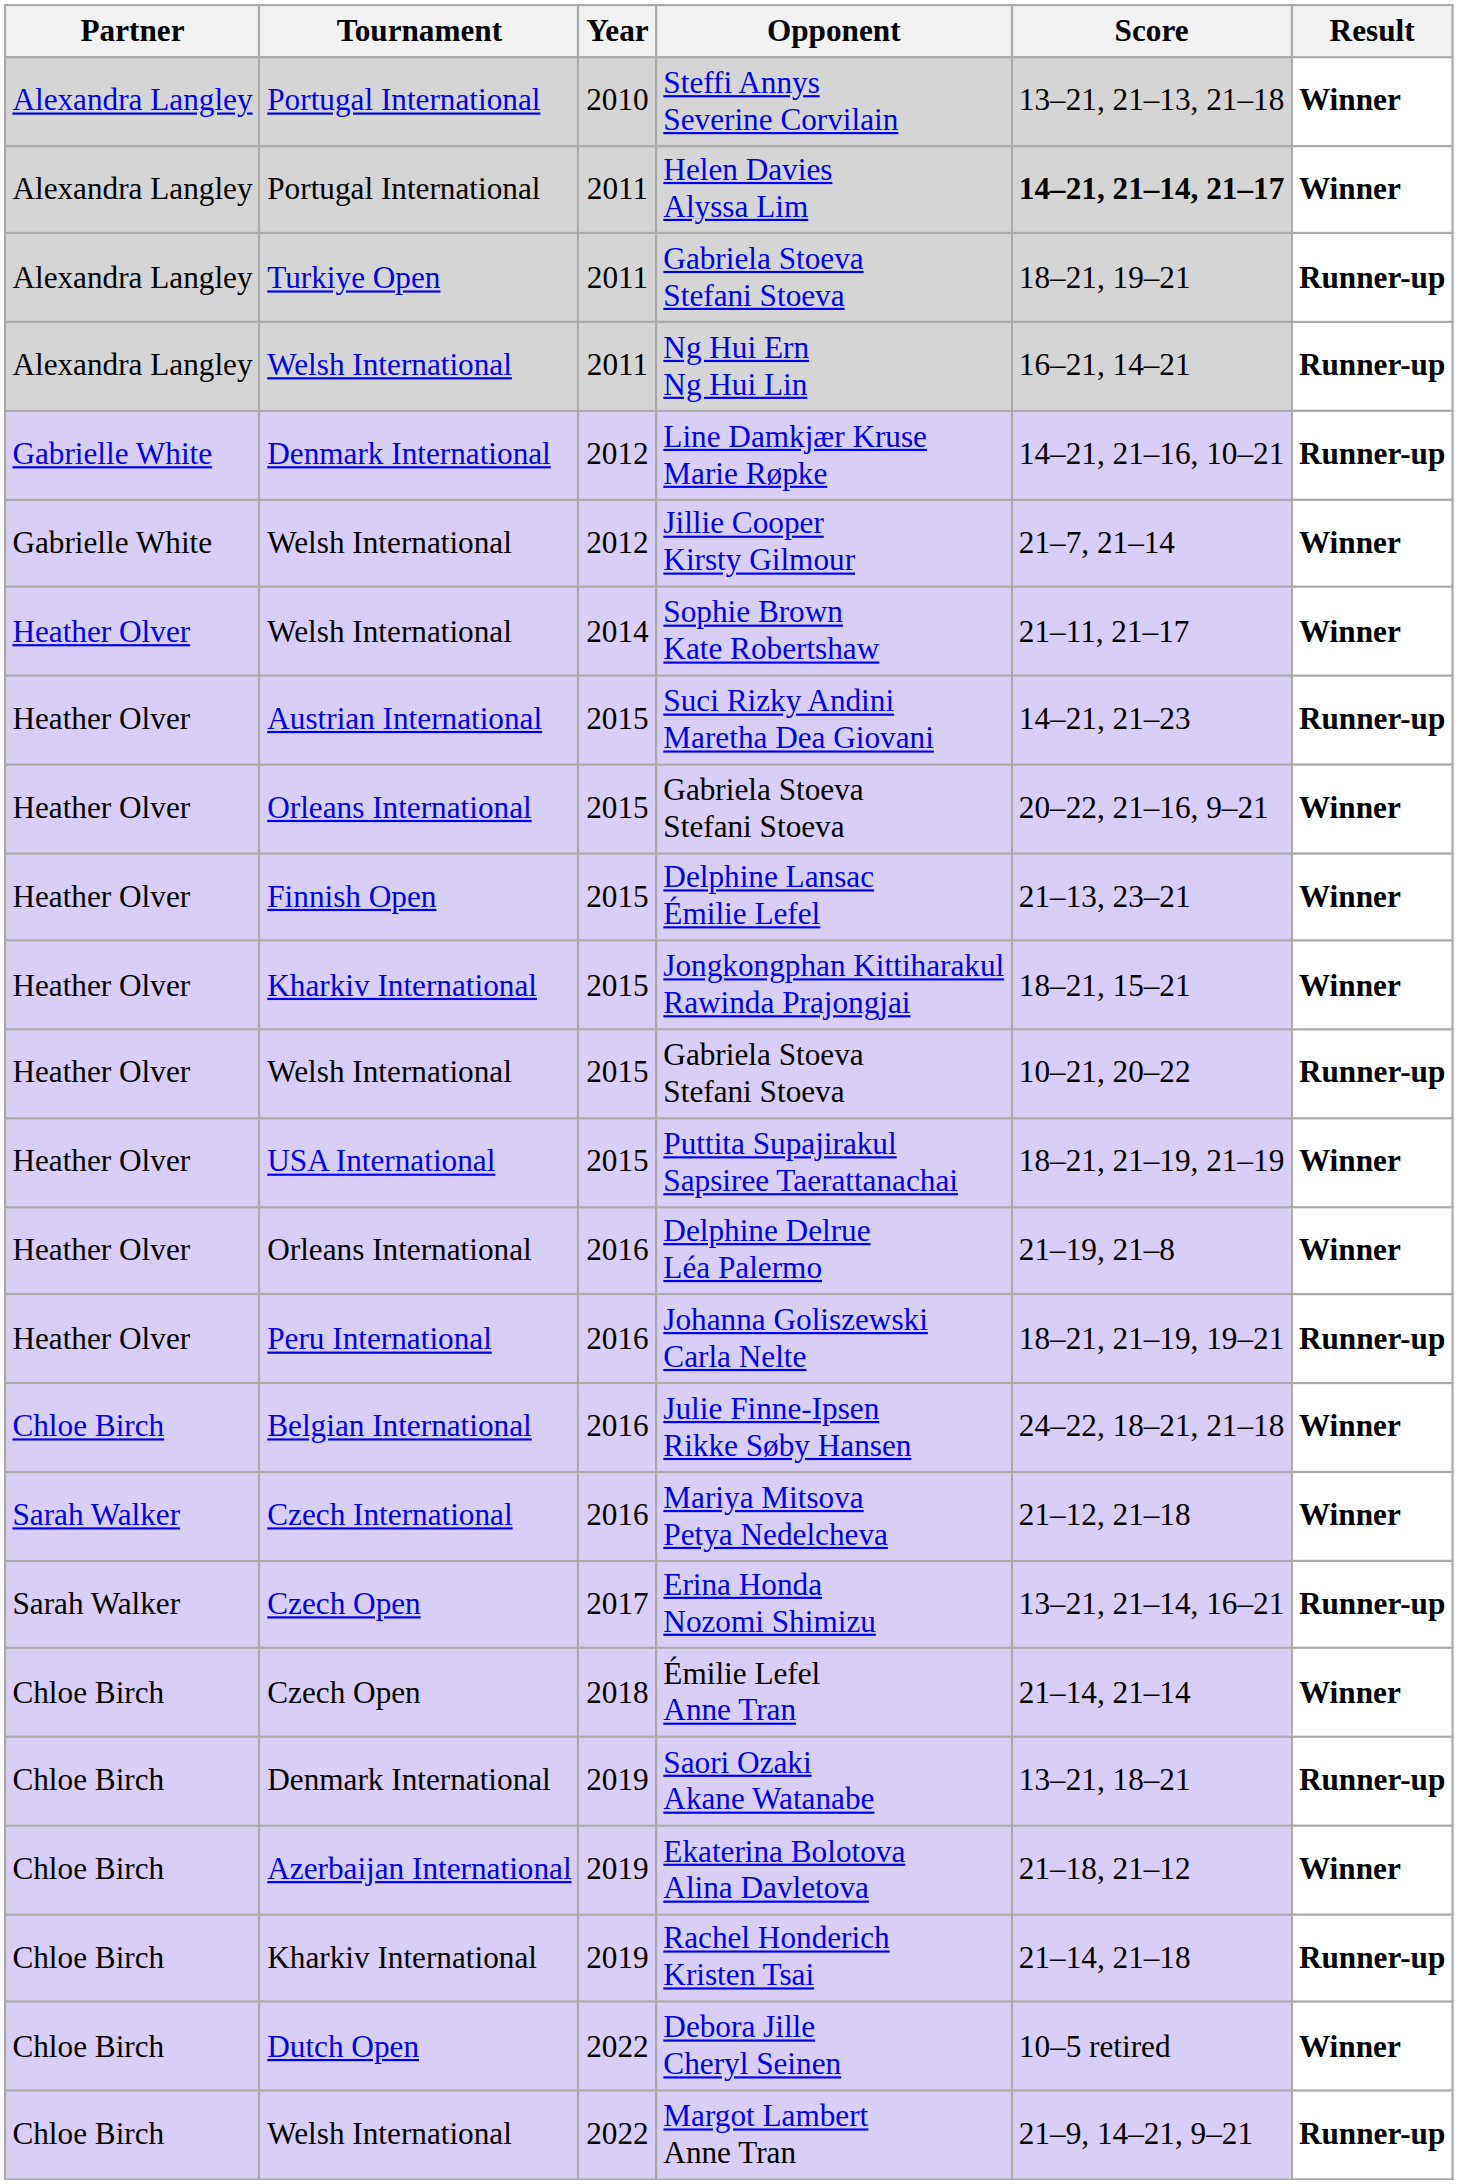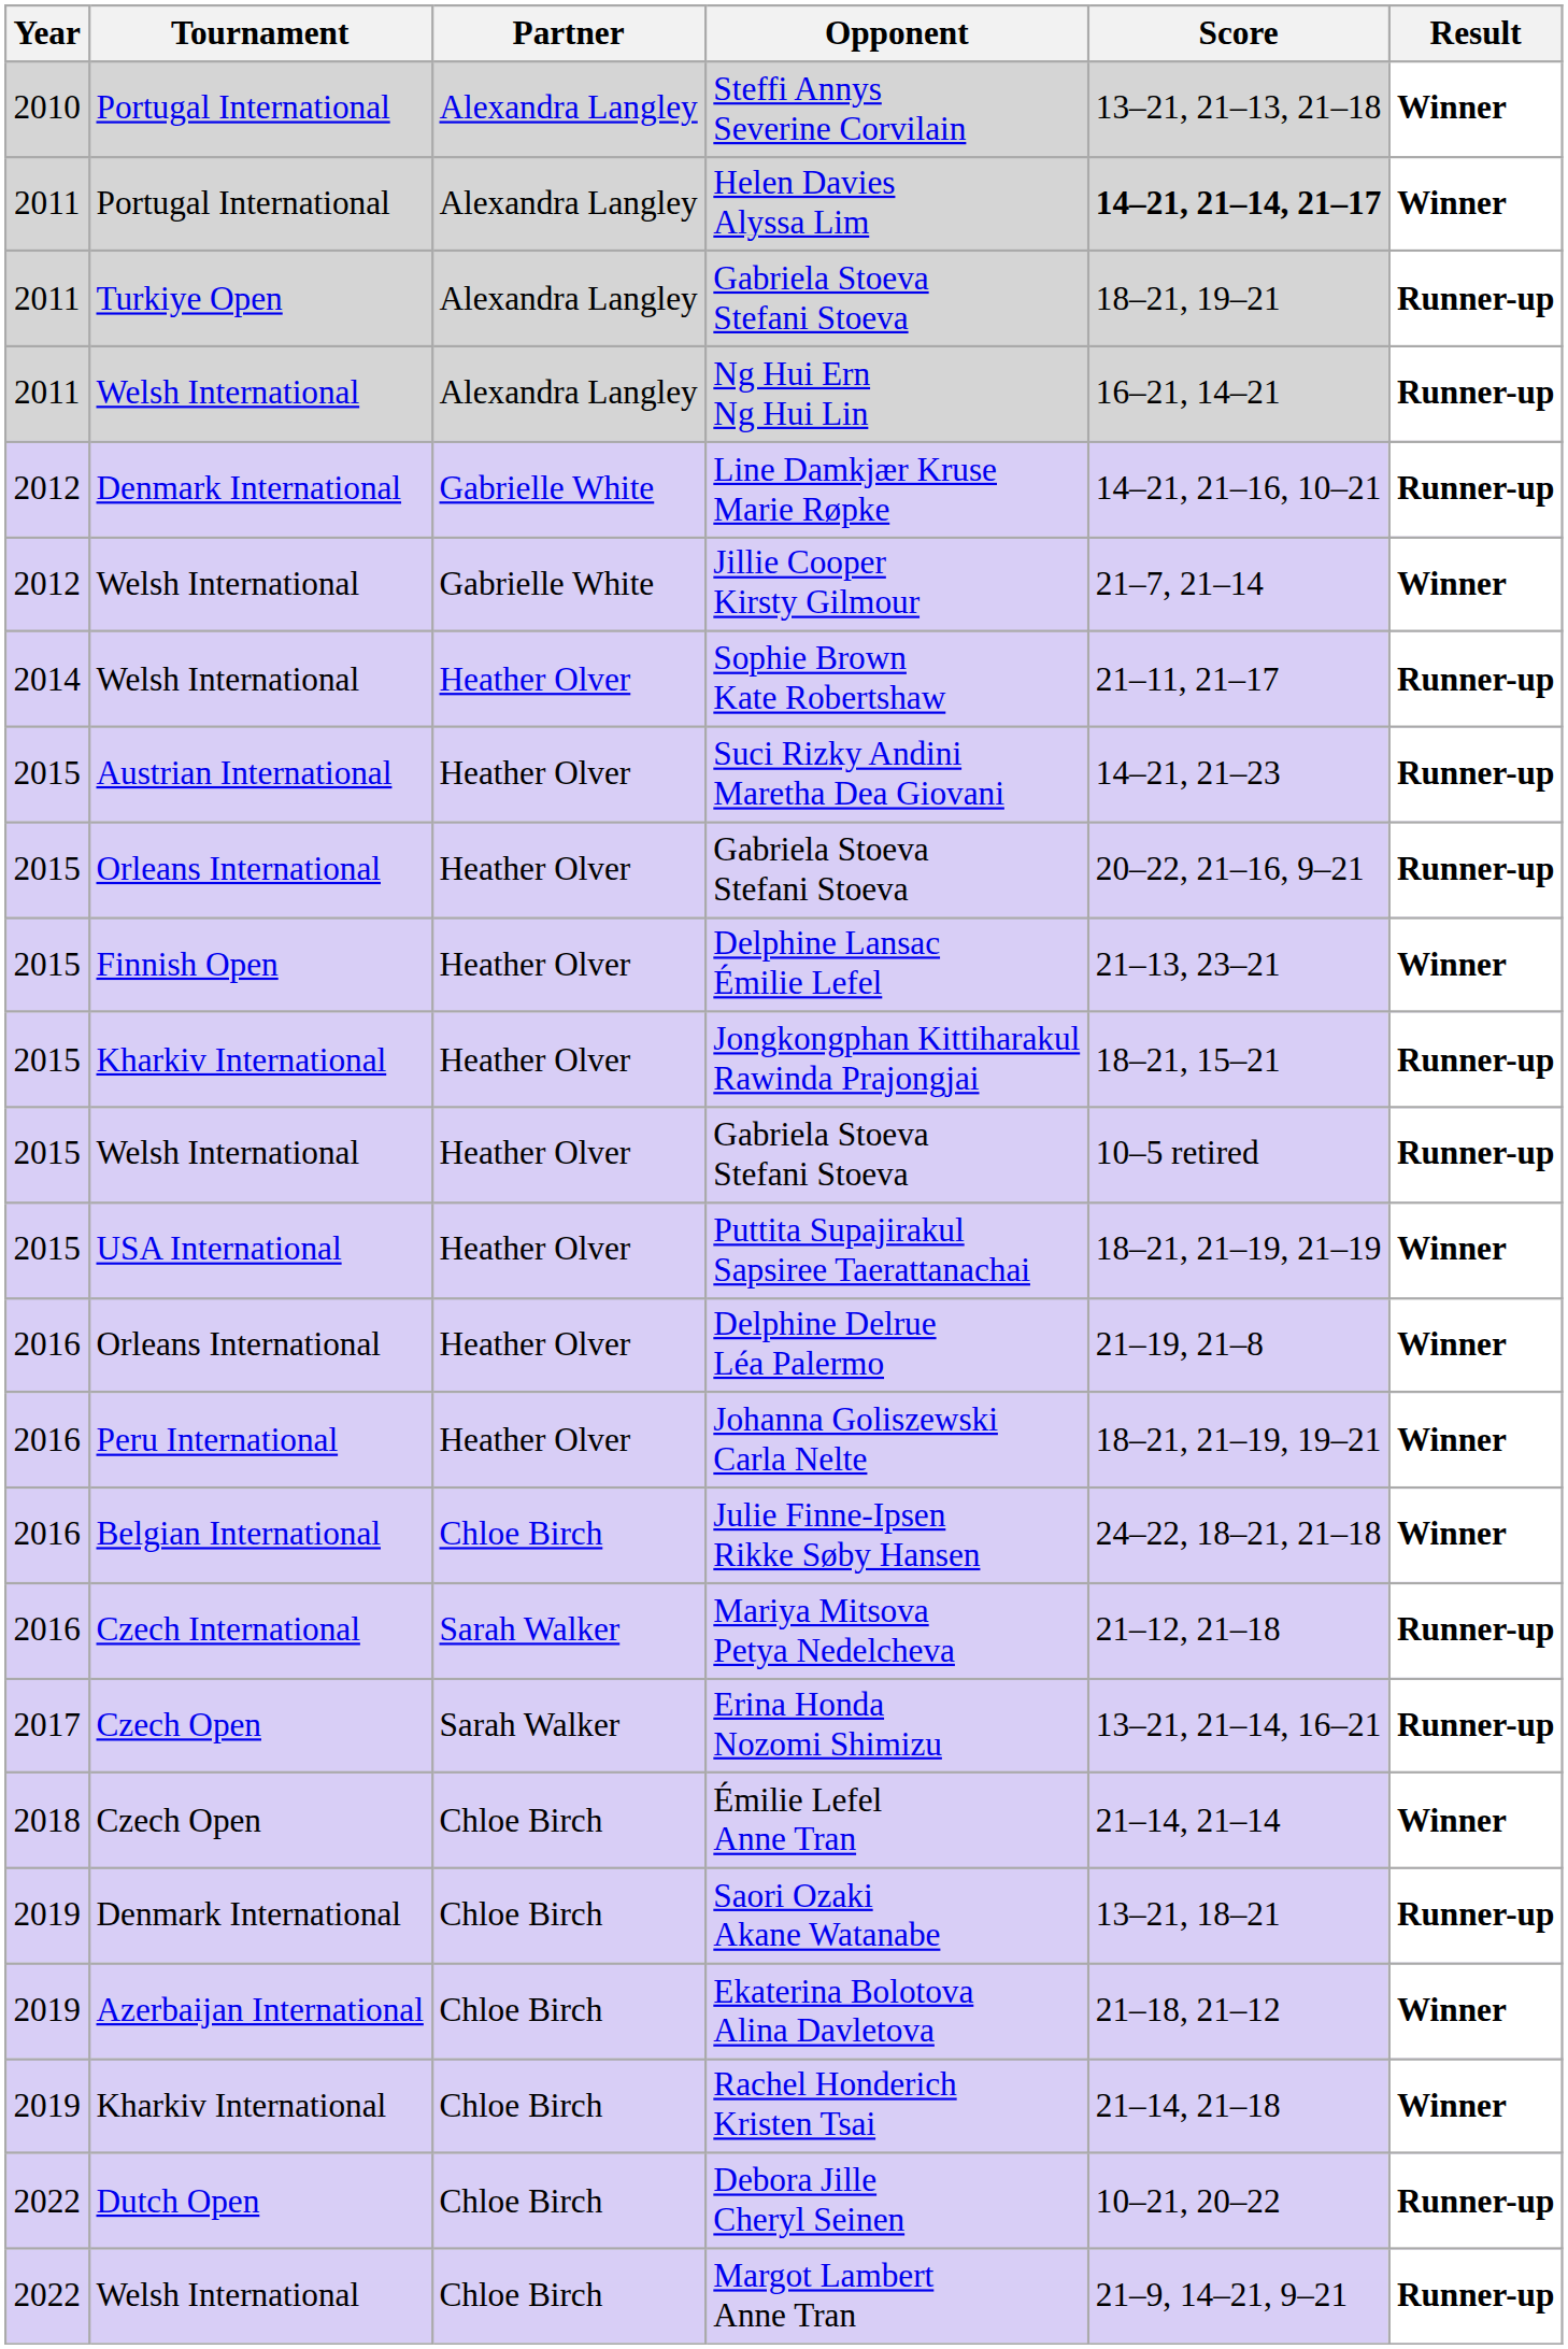 <table class="sortable wikitable" style="font-size: 90%;">
 <tr>
+<th>Year</th>
+<th>Tournament</th>
 <th>Partner</th>
-<th>Tournament</th>
-<th>Year</th>
 <th>Opponent</th>
 <th>Score</th>
 <th>Result</th>
 </tr>
 <tr style="background:#D5D5D5">
+<td align="center">2010</td>
+<td align="left"><a href='#'>Portugal International</a></td>
 <td align="left"> <a href='#'>Alexandra Langley</a></td>
-<td align="left"><a href='#'>Portugal International</a></td>
-<td align="center">2010</td>
 <td align="left"> <a href='#'>Steffi Annys</a><br> <a href='#'>Severine Corvilain</a></td>
 <td align="left">13–21, 21–13, 21–18</td>
 <td style="text-align:left; background:white"> <strong>Winner</strong></td>
 </tr>
 <tr style="background:#D5D5D5">
+<td align="center">2011</td>
+<td align="left">Portugal International</td>
 <td align="left"> Alexandra Langley</td>
-<td align="left">Portugal International</td>
-<td align="center">2011</td>
 <td align="left"> <a href='#'>Helen Davies</a><br> <a href='#'>Alyssa Lim</a></td>
 <td align="left"><strong>14–21, 21–14, 21–17</strong></td>
 <td style="text-align:left; background:white"> <strong>Winner</strong></td>
 </tr>
 <tr style="background:#D5D5D5">
+<td align="center">2011</td>
+<td align="left"><a href='#'>Turkiye Open</a></td>
 <td align="left"> Alexandra Langley</td>
-<td align="left"><a href='#'>Turkiye Open</a></td>
-<td align="center">2011</td>
 <td align="left"> <a href='#'>Gabriela Stoeva</a><br> <a href='#'>Stefani Stoeva</a></td>
 <td align="left">18–21, 19–21</td>
 <td style="text-align:left; background:white"> <strong>Runner-up</strong></td>
 </tr>
 <tr style="background:#D5D5D5">
+<td align="center">2011</td>
+<td align="left"><a href='#'>Welsh International</a></td>
 <td align="left"> Alexandra Langley</td>
-<td align="left"><a href='#'>Welsh International</a></td>
-<td align="center">2011</td>
 <td align="left"> <a href='#'>Ng Hui Ern</a><br> <a href='#'>Ng Hui Lin</a></td>
 <td align="left">16–21, 14–21</td>
 <td style="text-align:left; background:white"> <strong>Runner-up</strong></td>
 </tr>
 <tr style="background:#D8CEF6">
+<td align="center">2012</td>
+<td align="left"><a href='#'>Denmark International</a></td>
 <td align="left"> <a href='#'>Gabrielle White</a></td>
-<td align="left"><a href='#'>Denmark International</a></td>
-<td align="center">2012</td>
 <td align="left"> <a href='#'>Line Damkjær Kruse</a><br> <a href='#'>Marie Røpke</a></td>
 <td align="left">14–21, 21–16, 10–21</td>
 <td style="text-align:left; background:white"> <strong>Runner-up</strong></td>
 </tr>
 <tr style="background:#D8CEF6">
+<td align="center">2012</td>
+<td align="left">Welsh International</td>
 <td align="left"> Gabrielle White</td>
-<td align="left">Welsh International</td>
-<td align="center">2012</td>
 <td align="left"> <a href='#'>Jillie Cooper</a><br> <a href='#'>Kirsty Gilmour</a></td>
 <td align="left">21–7, 21–14</td>
 <td style="text-align:left; background:white"> <strong>Winner</strong></td>
 </tr>
 <tr style="background:#D8CEF6">
+<td align="center">2014</td>
+<td align="left">Welsh International</td>
 <td align="left"> <a href='#'>Heather Olver</a></td>
-<td align="left">Welsh International</td>
-<td align="center">2014</td>
 <td align="left"> <a href='#'>Sophie Brown</a><br> <a href='#'>Kate Robertshaw</a></td>
 <td align="left">21–11, 21–17</td>
-<td style="text-align:left; background:white"> <strong>Winner</strong></td>
+<td style="text-align:left; background:white"> <strong>Runner-up</strong></td>
 </tr>
 <tr style="background:#D8CEF6">
+<td align="center">2015</td>
+<td align="left"><a href='#'>Austrian International</a></td>
 <td align="left"> Heather Olver</td>
-<td align="left"><a href='#'>Austrian International</a></td>
-<td align="center">2015</td>
 <td align="left"> <a href='#'>Suci Rizky Andini</a><br> <a href='#'>Maretha Dea Giovani</a></td>
 <td align="left">14–21, 21–23</td>
 <td style="text-align:left; background:white"> <strong>Runner-up</strong></td>
 </tr>
 <tr style="background:#D8CEF6">
+<td align="center">2015</td>
+<td align="left"><a href='#'>Orleans International</a></td>
 <td align="left"> Heather Olver</td>
-<td align="left"><a href='#'>Orleans International</a></td>
-<td align="center">2015</td>
 <td align="left"> Gabriela Stoeva<br> Stefani Stoeva</td>
 <td align="left">20–22, 21–16, 9–21</td>
-<td style="text-align:left; background:white"> <strong>Winner</strong></td>
+<td style="text-align:left; background:white"> <strong>Runner-up</strong></td>
 </tr>
 <tr style="background:#D8CEF6">
+<td align="center">2015</td>
+<td align="left"><a href='#'>Finnish Open</a></td>
 <td align="left"> Heather Olver</td>
-<td align="left"><a href='#'>Finnish Open</a></td>
-<td align="center">2015</td>
 <td align="left"> <a href='#'>Delphine Lansac</a><br> <a href='#'>Émilie Lefel</a></td>
 <td align="left">21–13, 23–21</td>
 <td style="text-align:left; background:white"> <strong>Winner</strong></td>
 </tr>
 <tr style="background:#D8CEF6">
+<td align="center">2015</td>
+<td align="left"><a href='#'>Kharkiv International</a></td>
 <td align="left"> Heather Olver</td>
-<td align="left"><a href='#'>Kharkiv International</a></td>
-<td align="center">2015</td>
 <td align="left"> <a href='#'>Jongkongphan Kittiharakul</a><br> <a href='#'>Rawinda Prajongjai</a></td>
 <td align="left">18–21, 15–21</td>
-<td style="text-align:left; background:white"> <strong>Winner</strong></td>
-</tr>
-<tr style="background:#D8CEF6">
-<td align="left"> Heather Olver</td>
-<td align="left">Welsh International</td>
-<td align="center">2015</td>
-<td align="left"> Gabriela Stoeva<br> Stefani Stoeva</td>
-<td align="left">10–21, 20–22</td>
 <td style="text-align:left; background:white"> <strong>Runner-up</strong></td>
 </tr>
 <tr style="background:#D8CEF6">
+<td align="center">2015</td>
+<td align="left">Welsh International</td>
 <td align="left"> Heather Olver</td>
+<td align="left"> Gabriela Stoeva<br> Stefani Stoeva</td>
+<td align="left">10–5 retired</td>
+<td style="text-align:left; background:white"> <strong>Runner-up</strong></td>
+</tr>
+<tr style="background:#D8CEF6">
+<td align="center">2015</td>
 <td align="left"><a href='#'>USA International</a></td>
-<td align="center">2015</td>
+<td align="left"> Heather Olver</td>
 <td align="left"> <a href='#'>Puttita Supajirakul</a><br> <a href='#'>Sapsiree Taerattanachai</a></td>
 <td align="left">18–21, 21–19, 21–19</td>
 <td style="text-align:left; background:white"> <strong>Winner</strong></td>
 </tr>
 <tr style="background:#D8CEF6">
+<td align="center">2016</td>
+<td align="left">Orleans International</td>
 <td align="left"> Heather Olver</td>
-<td align="left">Orleans International</td>
-<td align="center">2016</td>
 <td align="left"> <a href='#'>Delphine Delrue</a><br> <a href='#'>Léa Palermo</a></td>
 <td align="left">21–19, 21–8</td>
 <td style="text-align:left; background:white"> <strong>Winner</strong></td>
 </tr>
 <tr style="background:#D8CEF6">
+<td align="center">2016</td>
+<td align="left"><a href='#'>Peru International</a></td>
 <td align="left"> Heather Olver</td>
-<td align="left"><a href='#'>Peru International</a></td>
-<td align="center">2016</td>
 <td align="left"> <a href='#'>Johanna Goliszewski</a><br> <a href='#'>Carla Nelte</a></td>
 <td align="left">18–21, 21–19, 19–21</td>
-<td style="text-align:left; background:white"> <strong>Runner-up</strong></td>
+<td style="text-align:left; background:white"> <strong>Winner</strong></td>
 </tr>
 <tr style="background:#D8CEF6">
+<td align="center">2016</td>
+<td align="left"><a href='#'>Belgian International</a></td>
 <td align="left"> <a href='#'>Chloe Birch</a></td>
-<td align="left"><a href='#'>Belgian International</a></td>
-<td align="center">2016</td>
 <td align="left"> <a href='#'>Julie Finne-Ipsen</a><br> <a href='#'>Rikke Søby Hansen</a></td>
 <td align="left">24–22, 18–21, 21–18</td>
 <td style="text-align:left; background:white"> <strong>Winner</strong></td>
 </tr>
 <tr style="background:#D8CEF6">
+<td align="center">2016</td>
+<td align="left"><a href='#'>Czech International</a></td>
 <td align="left"> <a href='#'>Sarah Walker</a></td>
-<td align="left"><a href='#'>Czech International</a></td>
-<td align="center">2016</td>
 <td align="left"> <a href='#'>Mariya Mitsova</a><br> <a href='#'>Petya Nedelcheva</a></td>
 <td align="left">21–12, 21–18</td>
-<td style="text-align:left; background:white"> <strong>Winner</strong></td>
+<td style="text-align:left; background:white"> <strong>Runner-up</strong></td>
 </tr>
 <tr style="background:#D8CEF6">
+<td align="center">2017</td>
+<td align="left"><a href='#'>Czech Open</a></td>
 <td align="left"> Sarah Walker</td>
-<td align="left"><a href='#'>Czech Open</a></td>
-<td align="center">2017</td>
 <td align="left"> <a href='#'>Erina Honda</a><br> <a href='#'>Nozomi Shimizu</a></td>
 <td align="left">13–21, 21–14, 16–21</td>
 <td style="text-align:left; background:white"> <strong>Runner-up</strong></td>
 </tr>
 <tr style="background:#D8CEF6">
+<td align="center">2018</td>
+<td align="left">Czech Open</td>
 <td align="left"> Chloe Birch</td>
-<td align="left">Czech Open</td>
-<td align="center">2018</td>
 <td align="left"> Émilie Lefel<br> <a href='#'>Anne Tran</a></td>
 <td align="left">21–14, 21–14</td>
 <td style="text-align:left; background:white"> <strong>Winner</strong></td>
 </tr>
 <tr style="background:#D8CEF6">
+<td align="center">2019</td>
+<td align="left">Denmark International</td>
 <td align="left"> Chloe Birch</td>
-<td align="left">Denmark International</td>
-<td align="center">2019</td>
 <td align="left"> <a href='#'>Saori Ozaki</a><br> <a href='#'>Akane Watanabe</a></td>
 <td align="left">13–21, 18–21</td>
 <td style="text-align:left; background:white"> <strong>Runner-up</strong></td>
 </tr>
 <tr style="background:#D8CEF6">
+<td align="center">2019</td>
+<td align="left"><a href='#'>Azerbaijan International</a></td>
 <td align="left"> Chloe Birch</td>
-<td align="left"><a href='#'>Azerbaijan International</a></td>
-<td align="center">2019</td>
 <td align="left"> <a href='#'>Ekaterina Bolotova</a><br> <a href='#'>Alina Davletova</a></td>
 <td align="left">21–18, 21–12</td>
 <td style="text-align:left; background:white"> <strong>Winner</strong></td>
 </tr>
 <tr style="background:#D8CEF6">
+<td align="center">2019</td>
+<td align="left">Kharkiv International</td>
 <td align="left"> Chloe Birch</td>
-<td align="left">Kharkiv International</td>
-<td align="center">2019</td>
 <td align="left"> <a href='#'>Rachel Honderich</a><br> <a href='#'>Kristen Tsai</a></td>
 <td align="left">21–14, 21–18</td>
+<td style="text-align:left; background:white"> <strong>Winner</strong></td>
+</tr>
+<tr style="background:#D8CEF6">
+<td align="center">2022</td>
+<td align="left"><a href='#'>Dutch Open</a></td>
+<td align="left"> Chloe Birch</td>
+<td align="left"> <a href='#'>Debora Jille</a><br> <a href='#'>Cheryl Seinen</a></td>
+<td align="left">10–21, 20–22</td>
 <td style="text-align:left; background:white"> <strong>Runner-up</strong></td>
 </tr>
 <tr style="background:#D8CEF6">
+<td align="center">2022</td>
+<td align="left">Welsh International</td>
 <td align="left"> Chloe Birch</td>
-<td align="left"><a href='#'>Dutch Open</a></td>
-<td align="center">2022</td>
-<td align="left"> <a href='#'>Debora Jille</a><br> <a href='#'>Cheryl Seinen</a></td>
-<td align="left">10–5 retired</td>
-<td style="text-align:left; background:white"> <strong>Winner</strong></td>
-</tr>
-<tr style="background:#D8CEF6">
-<td align="left"> Chloe Birch</td>
-<td align="left">Welsh International</td>
-<td align="center">2022</td>
 <td align="left"> <a href='#'>Margot Lambert</a><br> Anne Tran</td>
 <td align="left">21–9, 14–21, 9–21</td>
 <td style="text-align:left; background:white"> <strong>Runner-up</strong></td>
 </tr>
 </table>
